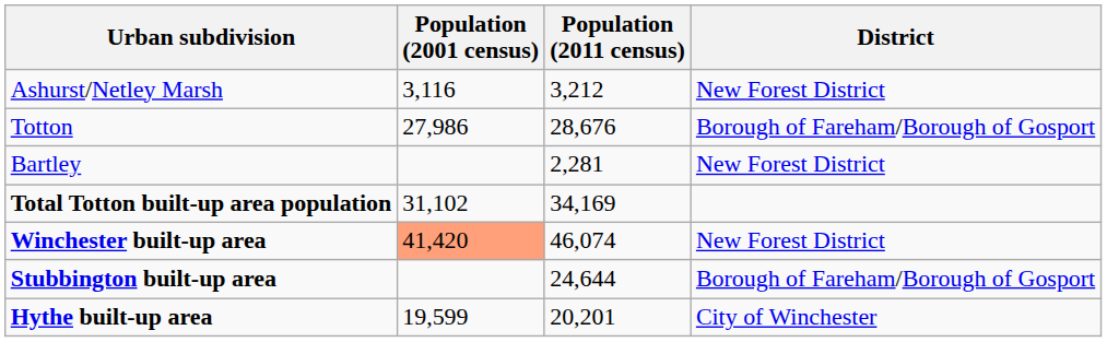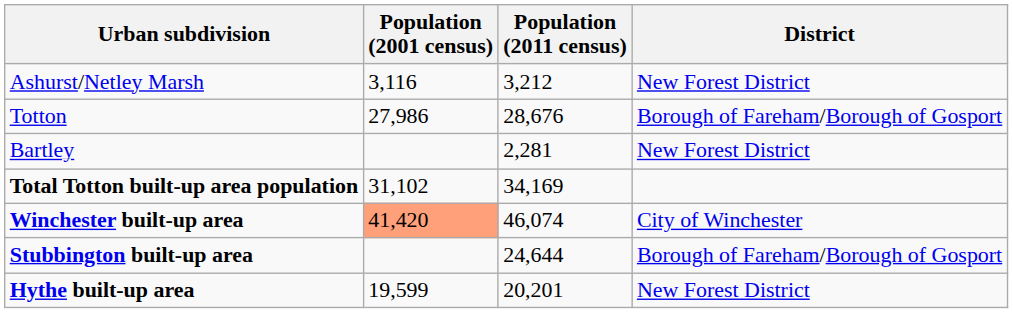 <table class="wikitable sortable">
 <tr>
 <th>Urban subdivision</th>
 <th>Population<br>(2001 census)</th>
 <th>Population<br>(2011 census)</th>
 <th>District</th>
 </tr>
 <tr>
 <td><a href='#'>Ashurst</a>/<a href='#'>Netley Marsh</a></td>
 <td>3,116</td>
 <td>3,212</td>
 <td><a href='#'>New Forest District</a></td>
 </tr>
 <tr>
 <td><a href='#'>Totton</a></td>
 <td>27,986</td>
 <td>28,676</td>
 <td><a href='#'>Borough of Fareham</a>/<a href='#'>Borough of Gosport</a></td>
 </tr>
 <tr>
 <td><a href='#'>Bartley</a></td>
 <td></td>
 <td>2,281</td>
 <td><a href='#'>New Forest District</a></td>
 </tr>
 <tr>
 <td><strong>Total Totton built-up area population</strong></td>
 <td>31,102</td>
 <td>34,169</td>
 <td></td>
 </tr>
 <tr>
 <td><strong><a href='#'>Winchester</a> built-up area</strong></td>
 <td style="background: lightsalmon;">41,420</td>
 <td>46,074</td>
-<td><a href='#'>New Forest District</a></td>
+<td><a href='#'>City of Winchester</a></td>
 </tr>
 <tr>
 <td><strong><a href='#'>Stubbington</a> built-up area</strong></td>
 <td></td>
 <td>24,644</td>
 <td><a href='#'>Borough of Fareham</a>/<a href='#'>Borough of Gosport</a></td>
 </tr>
 <tr>
 <td><strong><a href='#'>Hythe</a> built-up area</strong></td>
 <td>19,599</td>
 <td>20,201</td>
-<td><a href='#'>City of Winchester</a></td>
+<td><a href='#'>New Forest District</a></td>
 </tr>
 </table>
